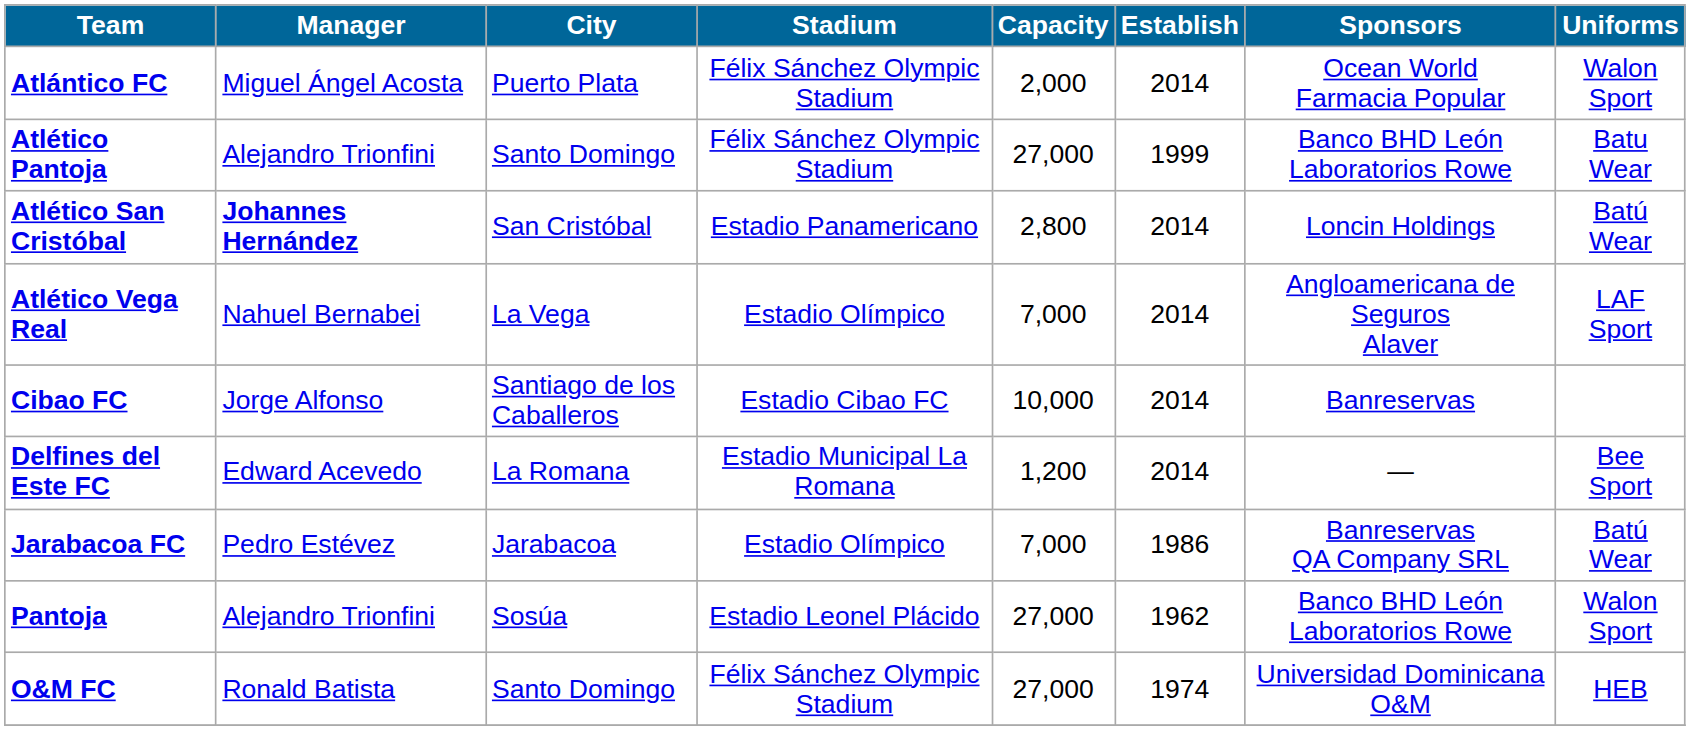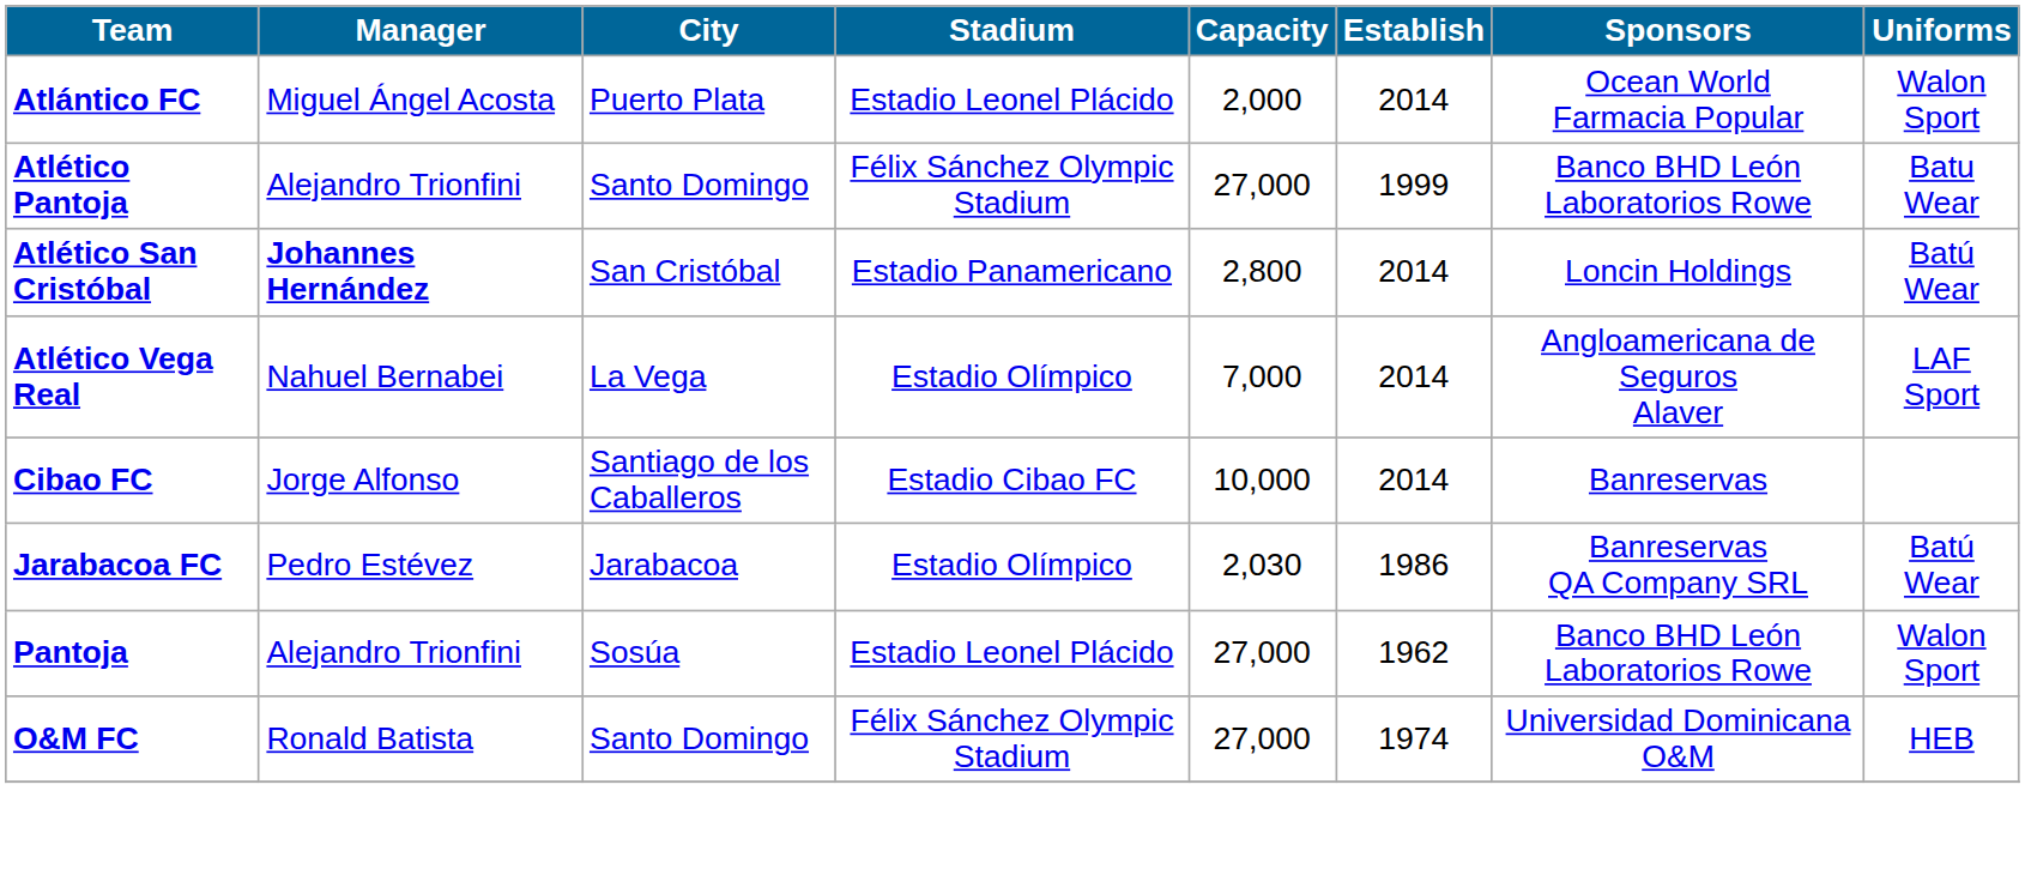 <table class="wikitable sortable">
 <tr style="color:#FFFFFF; text-align:center">
 <th style="background:#006699;" width=120>Team</th>
 <th style="background:#006699;" width=155>Manager</th>
 <th style="background:#006699;" width=120>City</th>
 <th style="background:#006699;" width=170>Stadium</th>
 <th style="background:#006699;" width=25>Capacity</th>
 <th style="background:#006699;" width=40>Establish</th>
 <th style="background:#006699;" width=180>Sponsors</th>
 <th style="background:#006699;" width=70>Uniforms</th>
 </tr>
 <tr style="background:#FFFFFF; text-align:center">
 <td style="text-align:left"><strong><a href='#'>Atlántico FC</a></strong></td>
 <td style="text-align:left"> <a href='#'>Miguel Ángel Acosta</a></td>
 <td style="text-align:left"><a href='#'>Puerto Plata</a></td>
-<td><a href='#'>Félix Sánchez Olympic Stadium</a></td>
+<td><a href='#'>Estadio Leonel Plácido</a></td>
 <td style="text-align:center">2,000</td>
 <td style="text-align:center">2014</td>
 <td> <a href='#'>Ocean World</a> <br>  <a href='#'>Farmacia Popular</a></td>
 <td> <a href='#'>Walon Sport</a></td>
 </tr>
 <tr style="background:#FFFFFF; text-align:center">
 <td style="text-align:left"><strong><a href='#'>Atlético Pantoja</a></strong></td>
 <td style="text-align:left"> <a href='#'>Alejandro Trionfini</a></td>
 <td style="text-align:left"><a href='#'>Santo Domingo</a></td>
 <td><a href='#'>Félix Sánchez Olympic Stadium</a></td>
 <td style="text-align:center">27,000</td>
 <td style="text-align:center">1999</td>
 <td> <a href='#'>Banco BHD León</a><br> <a href='#'>Laboratorios Rowe</a></td>
 <td> <a href='#'>Batu Wear</a></td>
 </tr>
 <tr style="background:#FFFFFF; text-align:center">
 <td style="text-align:left"><strong><a href='#'>Atlético San Cristóbal</a></strong></td>
 <td style="text-align:left"><strong> <a href='#'>Johannes Hernández</a></strong></td>
 <td style="text-align:left"><a href='#'>San Cristóbal</a></td>
 <td><a href='#'>Estadio Panamericano</a></td>
 <td style="text-align:center">2,800</td>
 <td style="text-align:center">2014</td>
 <td> <a href='#'>Loncin Holdings</a></td>
 <td> <a href='#'>Batú Wear</a></td>
 </tr>
 <tr style="background:#FFFFFF; text-align:center">
 <td style="text-align:left"><strong><a href='#'>Atlético Vega Real</a></strong></td>
 <td style="text-align:left"> <a href='#'>Nahuel Bernabei</a></td>
 <td style="text-align:left"><a href='#'>La Vega</a></td>
 <td><a href='#'>Estadio Olímpico</a></td>
 <td style="text-align:center">7,000</td>
 <td style="text-align:center">2014</td>
 <td> <a href='#'>Angloamericana de Seguros</a> <br>  <a href='#'>Alaver</a></td>
 <td> <a href='#'>LAF Sport</a></td>
 </tr>
 <tr style="background:#FFFFFF; text-align:center">
 <td style="text-align:left"><strong><a href='#'>Cibao FC</a></strong></td>
 <td style="text-align:left"> <a href='#'>Jorge Alfonso</a></td>
 <td style="text-align:left"><a href='#'>Santiago de los Caballeros</a></td>
 <td><a href='#'>Estadio Cibao FC</a></td>
 <td style="text-align:center">10,000</td>
 <td style="text-align:center">2014</td>
 <td> <a href='#'>Banreservas</a></td>
 <td></td>
 </tr>
 <tr style="background:#FFFFFF; text-align:center">
-<td style="text-align:left"><strong><a href='#'>Delfines del Este FC</a></strong></td>
-<td style="text-align:left"> <a href='#'>Edward Acevedo</a></td>
-<td style="text-align:left"><a href='#'>La Romana</a></td>
-<td><a href='#'>Estadio Municipal La Romana</a></td>
-<td style="text-align:center">1,200</td>
-<td style="text-align:center">2014</td>
-<td>—</td>
-<td> <a href='#'>Bee Sport</a></td>
-</tr>
-<tr style="background:#FFFFFF; text-align:center">
 <td style="text-align:left"><strong><a href='#'>Jarabacoa FC</a></strong></td>
 <td style="text-align:left"> <a href='#'>Pedro Estévez</a></td>
 <td style="text-align:left"><a href='#'>Jarabacoa</a></td>
 <td><a href='#'>Estadio Olímpico</a></td>
-<td style="text-align:center">7,000</td>
+<td style="text-align:center">2,030</td>
 <td style="text-align:center">1986</td>
 <td> <a href='#'>Banreservas</a><br> <a href='#'>QA Company SRL</a></td>
 <td> <a href='#'>Batú Wear</a></td>
 </tr>
 <tr style="background:#FFFFFF; text-align:center">
 <td style="text-align:left"><strong><a href='#'>Pantoja</a></strong></td>
 <td style="text-align:left"> <a href='#'>Alejandro Trionfini</a></td>
 <td style="text-align:left"><a href='#'>Sosúa</a></td>
 <td><a href='#'>Estadio Leonel Plácido</a></td>
 <td style="text-align:center">27,000</td>
 <td style="text-align:center">1962</td>
 <td> <a href='#'>Banco BHD León</a><br> <a href='#'>Laboratorios Rowe</a></td>
 <td> <a href='#'>Walon Sport</a></td>
 </tr>
 <tr style="background:#FFFFFF; text-align:center">
 <td style="text-align:left"><strong><a href='#'>O&M FC</a></strong></td>
 <td style="text-align:left"> <a href='#'>Ronald Batista</a></td>
 <td style="text-align:left"><a href='#'>Santo Domingo</a></td>
 <td><a href='#'>Félix Sánchez Olympic Stadium</a></td>
 <td style="text-align:center">27,000</td>
 <td style="text-align:center">1974</td>
 <td> <a href='#'>Universidad Dominicana O&M</a></td>
 <td> <a href='#'>HEB</a></td>
 </tr>
 <tr style="background:#FFFFFF; text-align:center">
 </tr>
 </table>
